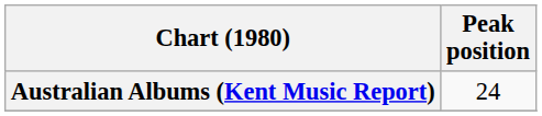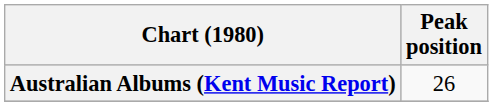 <table class="wikitable sortable plainrowheaders" style="text-align:center">
 <tr>
 <th scope="col">Chart (1980)</th>
 <th scope="col">Peak<br>position</th>
 </tr>
 <tr>
 <th scope="row">Australian Albums (<a href='#'>Kent Music Report</a>)</th>
-<td>24</td>
+<td>26</td>
 </tr>
 <tr>
 </tr>
 <tr>
 </tr>
 <tr>
 </tr>
 <tr>
 </tr>
 </table>
